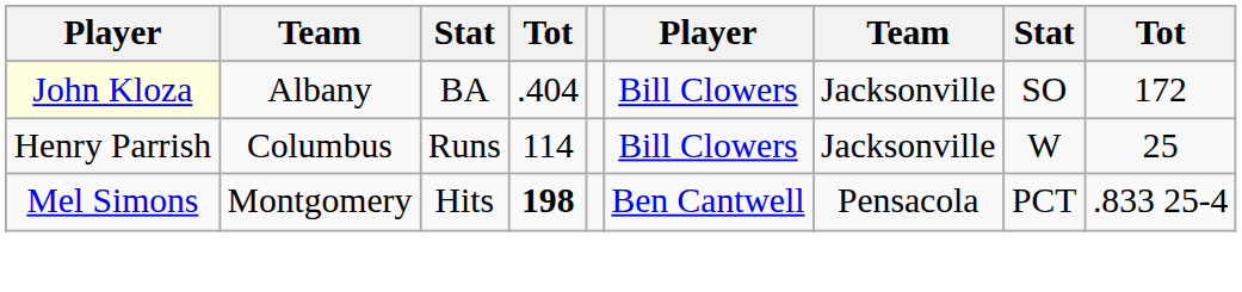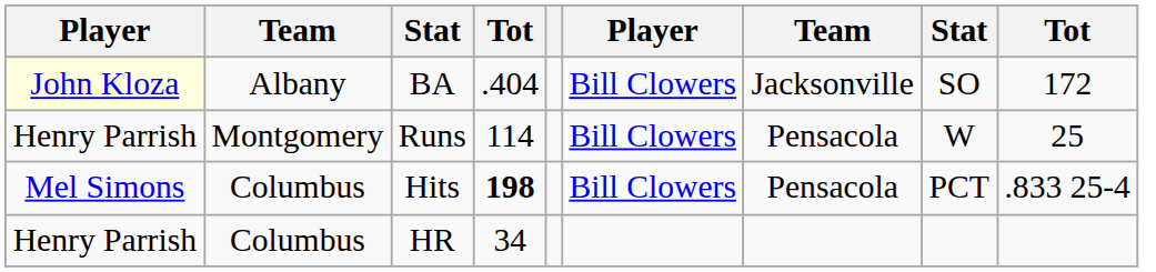 <table class="wikitable" style="text-align:center">
 <tr>
 <th>Player</th>
 <th>Team</th>
 <th>Stat</th>
 <th>Tot</th>
 <th></th>
 <th>Player</th>
 <th>Team</th>
 <th>Stat</th>
 <th>Tot</th>
 </tr>
 <tr>
 <td style="background: lightyellow;"><a href='#'>John Kloza</a></td>
 <td>Albany</td>
 <td>BA</td>
 <td>.404</td>
 <td></td>
 <td><a href='#'>Bill Clowers</a></td>
 <td>Jacksonville</td>
 <td>SO</td>
 <td>172</td>
 </tr>
 <tr>
 <td>Henry Parrish</td>
-<td>Columbus</td>
+<td>Montgomery</td>
 <td>Runs</td>
 <td>114</td>
 <td></td>
 <td><a href='#'>Bill Clowers</a></td>
-<td>Jacksonville</td>
+<td>Pensacola</td>
 <td>W</td>
 <td>25</td>
 </tr>
 <tr>
 <td><a href='#'>Mel Simons</a></td>
-<td>Montgomery</td>
+<td>Columbus</td>
 <td>Hits</td>
 <td><strong>198</strong></td>
 <td></td>
-<td><a href='#'>Ben Cantwell</a></td>
+<td><a href='#'>Bill Clowers</a></td>
 <td>Pensacola</td>
 <td>PCT</td>
 <td>.833 25-4</td>
 </tr>
+<tr>
+<td>Henry Parrish</td>
+<td>Columbus</td>
+<td>HR</td>
+<td>34</td>
+<td></td>
+<td></td>
+<td></td>
+<td></td>
+<td></td>
+</tr>
 </table>
